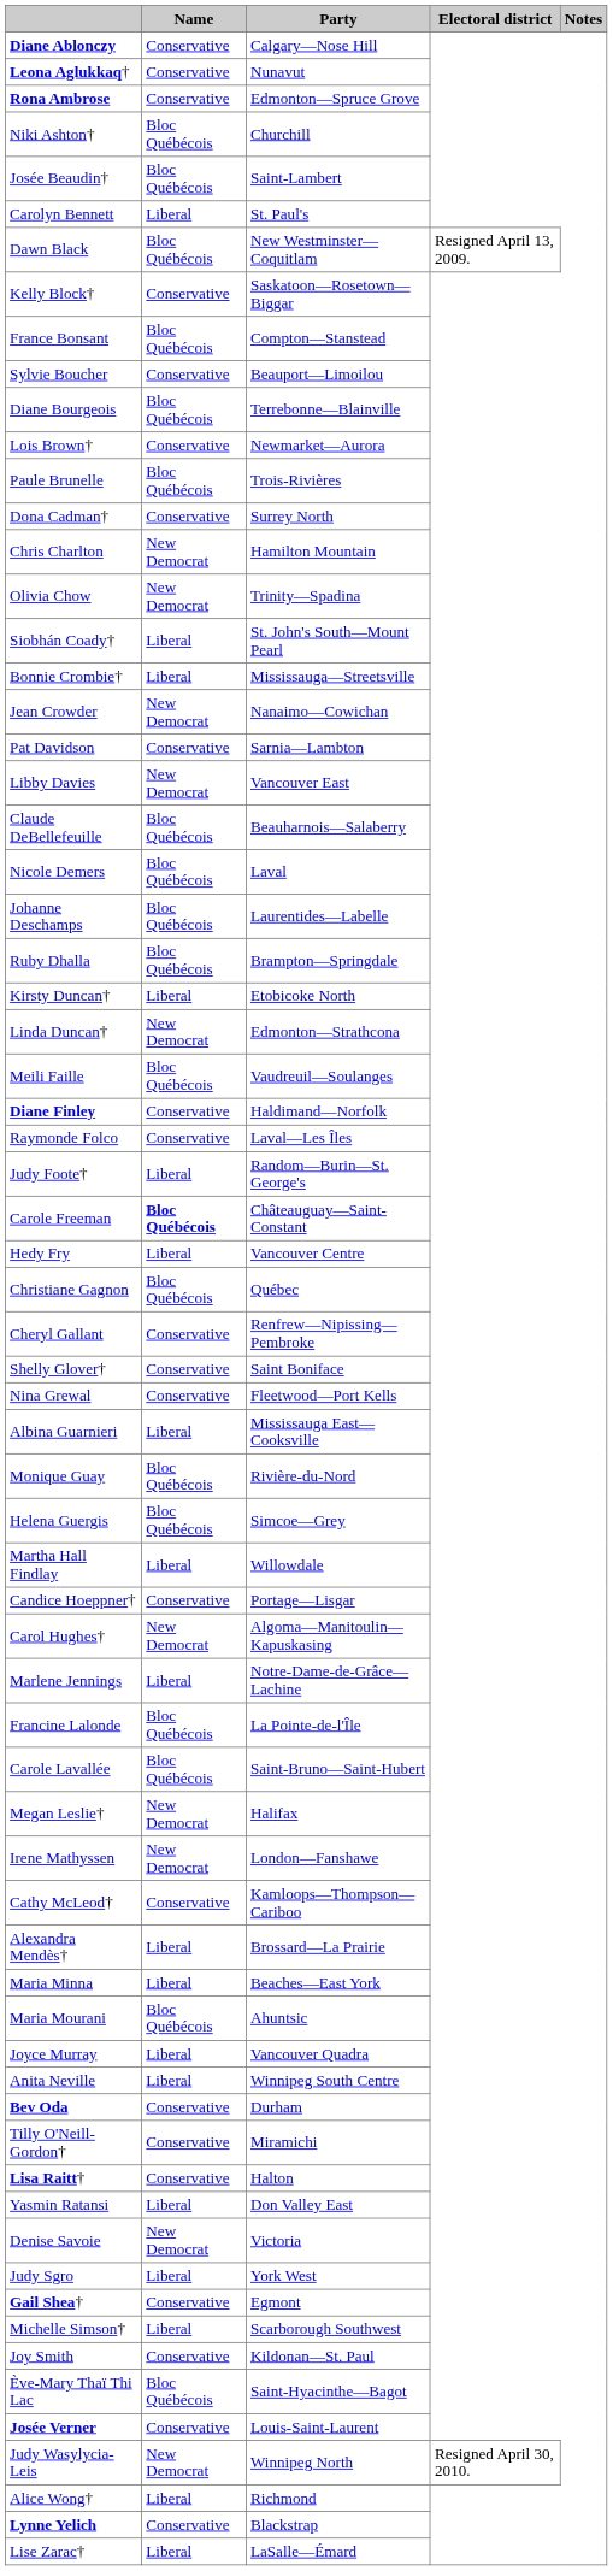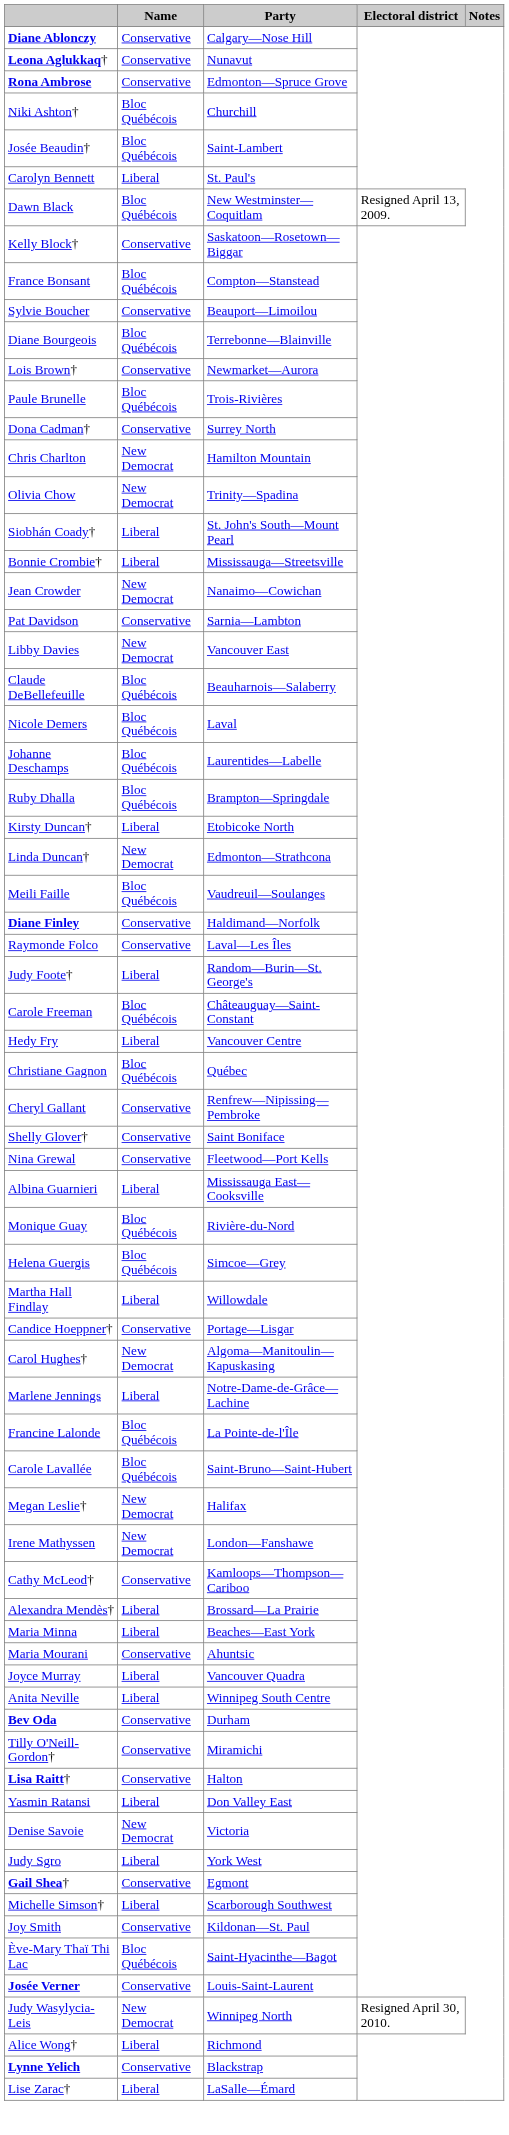 <table border="1" cellpadding="4" width="610" cellspacing="0" style="border-collapse: collapse" width="100%">
 <tr bgcolor="CCCCCC">
 <th></th>
 <th>Name</th>
 <th>Party</th>
 <th>Electoral district</th>
 <th>Notes</th>
 </tr>
 <tr>
 <td><strong><a href='#'>Diane Ablonczy</a></strong></td>
 <td><a href='#'>Conservative</a></td>
 <td><a href='#'>Calgary—Nose Hill</a></td>
 </tr>
 <tr>
 <td><strong><a href='#'>Leona Aglukkaq</a></strong>†</td>
 <td><a href='#'>Conservative</a></td>
 <td><a href='#'>Nunavut</a></td>
 </tr>
 <tr>
 <td><strong><a href='#'>Rona Ambrose</a></strong></td>
 <td><a href='#'>Conservative</a></td>
 <td><a href='#'>Edmonton—Spruce Grove</a></td>
 </tr>
 <tr>
 <td><a href='#'>Niki Ashton</a>†</td>
 <td><a href='#'>Bloc Québécois</a></td>
 <td><a href='#'>Churchill</a></td>
 </tr>
 <tr>
 <td><a href='#'>Josée Beaudin</a>†</td>
 <td><a href='#'>Bloc Québécois</a></td>
 <td><a href='#'>Saint-Lambert</a></td>
 </tr>
 <tr>
 <td><a href='#'>Carolyn Bennett</a></td>
 <td><a href='#'>Liberal</a></td>
 <td><a href='#'>St. Paul's</a></td>
 </tr>
 <tr>
 <td><a href='#'>Dawn Black</a></td>
 <td><a href='#'>Bloc Québécois</a></td>
 <td><a href='#'>New Westminster—Coquitlam</a></td>
 <td>Resigned April 13, 2009.</td>
 </tr>
 <tr>
 <td><a href='#'>Kelly Block</a>†</td>
 <td><a href='#'>Conservative</a></td>
 <td><a href='#'>Saskatoon—Rosetown—Biggar</a></td>
 </tr>
 <tr>
 <td><a href='#'>France Bonsant</a></td>
 <td><a href='#'>Bloc Québécois</a></td>
 <td><a href='#'>Compton—Stanstead</a></td>
 </tr>
 <tr>
 <td><a href='#'>Sylvie Boucher</a></td>
 <td><a href='#'>Conservative</a></td>
 <td><a href='#'>Beauport—Limoilou</a></td>
 </tr>
 <tr>
 <td><a href='#'>Diane Bourgeois</a></td>
 <td><a href='#'>Bloc Québécois</a></td>
 <td><a href='#'>Terrebonne—Blainville</a></td>
 </tr>
 <tr>
 <td><a href='#'>Lois Brown</a>†</td>
 <td><a href='#'>Conservative</a></td>
 <td><a href='#'>Newmarket—Aurora</a></td>
 </tr>
 <tr>
 <td><a href='#'>Paule Brunelle</a></td>
 <td><a href='#'>Bloc Québécois</a></td>
 <td><a href='#'>Trois-Rivières</a></td>
 </tr>
 <tr>
 <td><a href='#'>Dona Cadman</a>†</td>
 <td><a href='#'>Conservative</a></td>
 <td><a href='#'>Surrey North</a></td>
 </tr>
 <tr>
 <td><a href='#'>Chris Charlton</a></td>
 <td><a href='#'>New Democrat</a></td>
 <td><a href='#'>Hamilton Mountain</a></td>
 </tr>
 <tr>
 <td><a href='#'>Olivia Chow</a></td>
 <td><a href='#'>New Democrat</a></td>
 <td><a href='#'>Trinity—Spadina</a></td>
 </tr>
 <tr>
 <td><a href='#'>Siobhán Coady</a>†</td>
 <td><a href='#'>Liberal</a></td>
 <td><a href='#'>St. John's South—Mount Pearl</a></td>
 </tr>
 <tr>
 <td><a href='#'>Bonnie Crombie</a>†</td>
 <td><a href='#'>Liberal</a></td>
 <td><a href='#'>Mississauga—Streetsville</a></td>
 </tr>
 <tr>
 <td><a href='#'>Jean Crowder</a></td>
 <td><a href='#'>New Democrat</a></td>
 <td><a href='#'>Nanaimo—Cowichan</a></td>
 </tr>
 <tr>
 <td><a href='#'>Pat Davidson</a></td>
 <td><a href='#'>Conservative</a></td>
 <td><a href='#'>Sarnia—Lambton</a></td>
 </tr>
 <tr>
 <td><a href='#'>Libby Davies</a></td>
 <td><a href='#'>New Democrat</a></td>
 <td><a href='#'>Vancouver East</a></td>
 </tr>
 <tr>
 <td><a href='#'>Claude DeBellefeuille</a></td>
 <td><a href='#'>Bloc Québécois</a></td>
 <td><a href='#'>Beauharnois—Salaberry</a></td>
 </tr>
 <tr>
 <td><a href='#'>Nicole Demers</a></td>
 <td><a href='#'>Bloc Québécois</a></td>
 <td><a href='#'>Laval</a></td>
 </tr>
 <tr>
 <td><a href='#'>Johanne Deschamps</a></td>
 <td><a href='#'>Bloc Québécois</a></td>
 <td><a href='#'>Laurentides—Labelle</a></td>
 </tr>
 <tr>
 <td><a href='#'>Ruby Dhalla</a></td>
 <td><a href='#'>Bloc Québécois</a></td>
 <td><a href='#'>Brampton—Springdale</a></td>
 </tr>
 <tr>
 <td><a href='#'>Kirsty Duncan</a>†</td>
 <td><a href='#'>Liberal</a></td>
 <td><a href='#'>Etobicoke North</a></td>
 </tr>
 <tr>
 <td><a href='#'>Linda Duncan</a>†</td>
 <td><a href='#'>New Democrat</a></td>
 <td><a href='#'>Edmonton—Strathcona</a></td>
 </tr>
 <tr>
 <td><a href='#'>Meili Faille</a></td>
 <td><a href='#'>Bloc Québécois</a></td>
 <td><a href='#'>Vaudreuil—Soulanges</a></td>
 </tr>
 <tr>
 <td><strong><a href='#'>Diane Finley</a></strong></td>
 <td><a href='#'>Conservative</a></td>
 <td><a href='#'>Haldimand—Norfolk</a></td>
 </tr>
 <tr>
 <td><a href='#'>Raymonde Folco</a></td>
 <td><a href='#'>Conservative</a></td>
 <td><a href='#'>Laval—Les Îles</a></td>
 </tr>
 <tr>
 <td><a href='#'>Judy Foote</a>†</td>
 <td><a href='#'>Liberal</a></td>
 <td><a href='#'>Random—Burin—St. George's</a></td>
 </tr>
 <tr>
 <td><a href='#'>Carole Freeman</a></td>
-<td><strong><a href='#'>Bloc Québécois</a></strong></td>
+<td><a href='#'>Bloc Québécois</a></td>
 <td><a href='#'>Châteauguay—Saint-Constant</a></td>
 </tr>
 <tr>
 <td><a href='#'>Hedy Fry</a></td>
 <td><a href='#'>Liberal</a></td>
 <td><a href='#'>Vancouver Centre</a></td>
 </tr>
 <tr>
 <td><a href='#'>Christiane Gagnon</a></td>
 <td><a href='#'>Bloc Québécois</a></td>
 <td><a href='#'>Québec</a></td>
 </tr>
 <tr>
 <td><a href='#'>Cheryl Gallant</a></td>
 <td><a href='#'>Conservative</a></td>
 <td><a href='#'>Renfrew—Nipissing—Pembroke</a></td>
 </tr>
 <tr>
 <td><a href='#'>Shelly Glover</a>†</td>
 <td><a href='#'>Conservative</a></td>
 <td><a href='#'>Saint Boniface</a></td>
 </tr>
 <tr>
 <td><a href='#'>Nina Grewal</a></td>
 <td><a href='#'>Conservative</a></td>
 <td><a href='#'>Fleetwood—Port Kells</a></td>
 </tr>
 <tr>
 <td><a href='#'>Albina Guarnieri</a></td>
 <td><a href='#'>Liberal</a></td>
 <td><a href='#'>Mississauga East—Cooksville</a></td>
 </tr>
 <tr>
 <td><a href='#'>Monique Guay</a></td>
 <td><a href='#'>Bloc Québécois</a></td>
 <td><a href='#'>Rivière-du-Nord</a></td>
 </tr>
 <tr>
 <td><a href='#'>Helena Guergis</a></td>
 <td><a href='#'>Bloc Québécois</a></td>
 <td><a href='#'>Simcoe—Grey</a></td>
 </tr>
 <tr>
 <td><a href='#'>Martha Hall Findlay</a></td>
 <td><a href='#'>Liberal</a></td>
 <td><a href='#'>Willowdale</a></td>
 </tr>
 <tr>
 <td><a href='#'>Candice Hoeppner</a>†</td>
 <td><a href='#'>Conservative</a></td>
 <td><a href='#'>Portage—Lisgar</a></td>
 </tr>
 <tr>
 <td><a href='#'>Carol Hughes</a>†</td>
 <td><a href='#'>New Democrat</a></td>
 <td><a href='#'>Algoma—Manitoulin—Kapuskasing</a></td>
 </tr>
 <tr>
 <td><a href='#'>Marlene Jennings</a></td>
 <td><a href='#'>Liberal</a></td>
 <td><a href='#'>Notre-Dame-de-Grâce—Lachine</a></td>
 </tr>
 <tr>
 <td><a href='#'>Francine Lalonde</a></td>
 <td><a href='#'>Bloc Québécois</a></td>
 <td><a href='#'>La Pointe-de-l'Île</a></td>
 </tr>
 <tr>
 <td><a href='#'>Carole Lavallée</a></td>
 <td><a href='#'>Bloc Québécois</a></td>
 <td><a href='#'>Saint-Bruno—Saint-Hubert</a></td>
 </tr>
 <tr>
 <td><a href='#'>Megan Leslie</a>†</td>
 <td><a href='#'>New Democrat</a></td>
 <td><a href='#'>Halifax</a></td>
 </tr>
 <tr>
 <td><a href='#'>Irene Mathyssen</a></td>
 <td><a href='#'>New Democrat</a></td>
 <td><a href='#'>London—Fanshawe</a></td>
 </tr>
 <tr>
 <td><a href='#'>Cathy McLeod</a>†</td>
 <td><a href='#'>Conservative</a></td>
 <td><a href='#'>Kamloops—Thompson—Cariboo</a></td>
 </tr>
 <tr>
 <td><a href='#'>Alexandra Mendès</a>†</td>
 <td><a href='#'>Liberal</a></td>
 <td><a href='#'>Brossard—La Prairie</a></td>
 </tr>
 <tr>
 <td><a href='#'>Maria Minna</a></td>
 <td><a href='#'>Liberal</a></td>
 <td><a href='#'>Beaches—East York</a></td>
 </tr>
 <tr>
 <td><a href='#'>Maria Mourani</a></td>
-<td><a href='#'>Bloc Québécois</a></td>
+<td><a href='#'>Conservative</a></td>
 <td><a href='#'>Ahuntsic</a></td>
 </tr>
 <tr>
 <td><a href='#'>Joyce Murray</a></td>
 <td><a href='#'>Liberal</a></td>
 <td><a href='#'>Vancouver Quadra</a></td>
 </tr>
 <tr>
 <td><a href='#'>Anita Neville</a></td>
 <td><a href='#'>Liberal</a></td>
 <td><a href='#'>Winnipeg South Centre</a></td>
 </tr>
 <tr>
 <td><strong><a href='#'>Bev Oda</a></strong></td>
 <td><a href='#'>Conservative</a></td>
 <td><a href='#'>Durham</a></td>
 </tr>
 <tr>
 <td><a href='#'>Tilly O'Neill-Gordon</a>†</td>
 <td><a href='#'>Conservative</a></td>
 <td><a href='#'>Miramichi</a></td>
 </tr>
 <tr>
 <td><strong><a href='#'>Lisa Raitt</a></strong>†</td>
 <td><a href='#'>Conservative</a></td>
 <td><a href='#'>Halton</a></td>
 </tr>
 <tr>
 <td><a href='#'>Yasmin Ratansi</a></td>
 <td><a href='#'>Liberal</a></td>
 <td><a href='#'>Don Valley East</a></td>
 </tr>
 <tr>
 <td><a href='#'>Denise Savoie</a></td>
 <td><a href='#'>New Democrat</a></td>
 <td><a href='#'>Victoria</a></td>
 </tr>
 <tr>
 <td><a href='#'>Judy Sgro</a></td>
 <td><a href='#'>Liberal</a></td>
 <td><a href='#'>York West</a></td>
 </tr>
 <tr>
 <td><strong><a href='#'>Gail Shea</a></strong>†</td>
 <td><a href='#'>Conservative</a></td>
 <td><a href='#'>Egmont</a></td>
 </tr>
 <tr>
 <td><a href='#'>Michelle Simson</a>†</td>
 <td><a href='#'>Liberal</a></td>
 <td><a href='#'>Scarborough Southwest</a></td>
 </tr>
 <tr>
 <td><a href='#'>Joy Smith</a></td>
 <td><a href='#'>Conservative</a></td>
 <td><a href='#'>Kildonan—St. Paul</a></td>
 </tr>
 <tr>
 <td><a href='#'>Ève-Mary Thaï Thi Lac</a></td>
 <td><a href='#'>Bloc Québécois</a></td>
 <td><a href='#'>Saint-Hyacinthe—Bagot</a></td>
 </tr>
 <tr>
 <td><strong><a href='#'>Josée Verner</a></strong></td>
 <td><a href='#'>Conservative</a></td>
 <td><a href='#'>Louis-Saint-Laurent</a></td>
 </tr>
 <tr>
 <td><a href='#'>Judy Wasylycia-Leis</a></td>
 <td><a href='#'>New Democrat</a></td>
 <td><a href='#'>Winnipeg North</a></td>
 <td>Resigned April 30, 2010.</td>
 </tr>
 <tr>
 <td><a href='#'>Alice Wong</a>†</td>
 <td><a href='#'>Liberal</a></td>
 <td><a href='#'>Richmond</a></td>
 </tr>
 <tr>
 <td><strong><a href='#'>Lynne Yelich</a></strong></td>
 <td><a href='#'>Conservative</a></td>
 <td><a href='#'>Blackstrap</a></td>
 </tr>
 <tr>
 <td><a href='#'>Lise Zarac</a>†</td>
 <td><a href='#'>Liberal</a></td>
 <td><a href='#'>LaSalle—Émard</a></td>
 </tr>
 </table>
